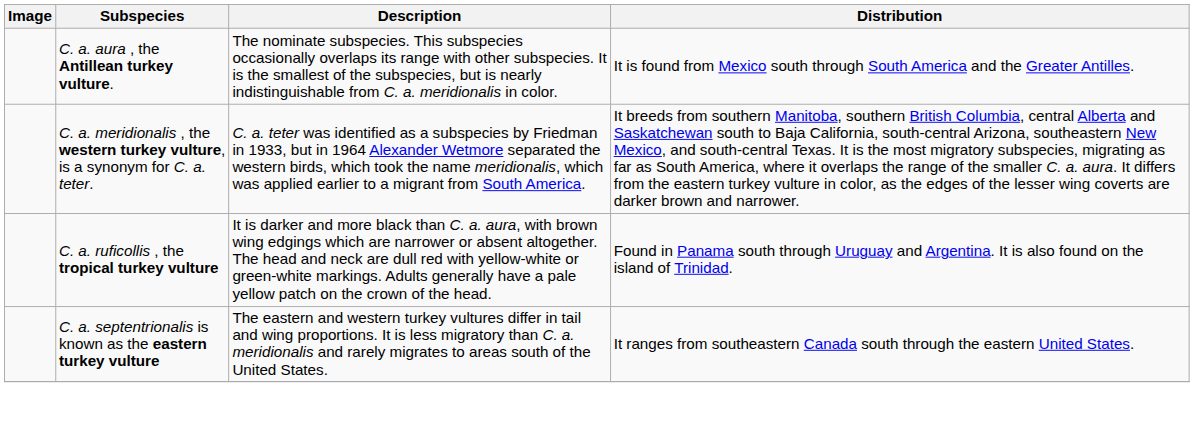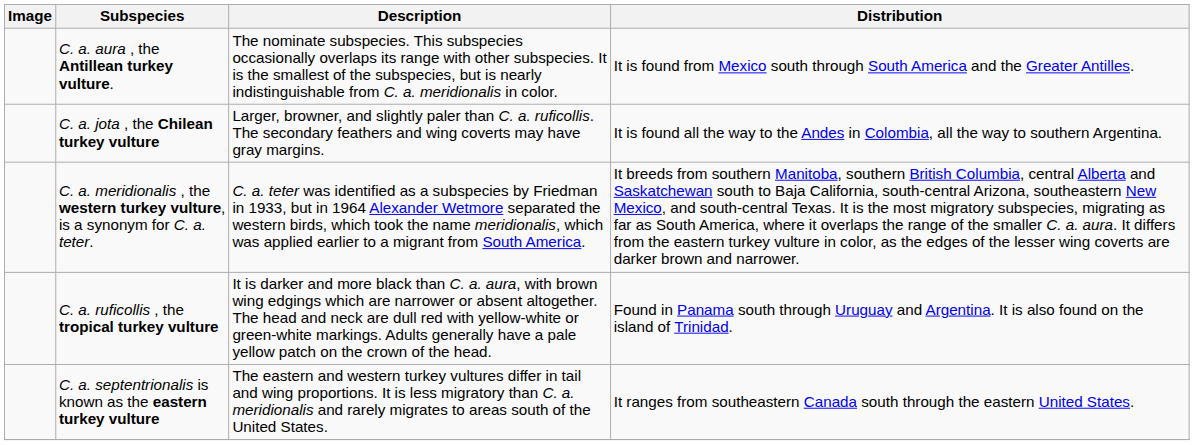 <table class="wikitable ">
 <tr>
 <th>Image</th>
 <th>Subspecies</th>
 <th>Description</th>
 <th>Distribution</th>
 </tr>
 <tr>
 <td></td>
 <td><em>C. a. aura</em> , the <strong>Antillean turkey vulture</strong>.</td>
 <td>The nominate subspecies. This subspecies occasionally overlaps its range with other subspecies. It is the smallest of the subspecies, but is nearly indistinguishable from <em>C. a. meridionalis</em> in color.</td>
 <td>It is found from <a href='#'>Mexico</a> south through <a href='#'>South America</a> and the <a href='#'>Greater Antilles</a>.</td>
+</tr>
+<tr>
+<td></td>
+<td><em>C. a. jota</em> , the <strong>Chilean turkey vulture</strong></td>
+<td>Larger, browner, and slightly paler than <em>C. a. ruficollis</em>. The secondary feathers and wing coverts may have gray margins.</td>
+<td>It is found all the way to the <a href='#'>Andes</a> in <a href='#'>Colombia</a>, all the way to southern Argentina.</td>
 </tr>
 <tr>
 <td></td>
 <td><em>C. a. meridionalis</em> , the <strong>western turkey vulture</strong>, is a synonym for <em>C. a. teter</em>.</td>
 <td><em>C. a. teter</em> was identified as a subspecies by Friedman in 1933, but in 1964 <a href='#'>Alexander Wetmore</a> separated the western birds, which took the name <em>meridionalis</em>, which was applied earlier to a migrant from <a href='#'>South America</a>.</td>
 <td>It breeds from southern <a href='#'>Manitoba</a>, southern <a href='#'>British Columbia</a>, central <a href='#'>Alberta</a> and <a href='#'>Saskatchewan</a> south to Baja California, south-central Arizona, southeastern <a href='#'>New Mexico</a>, and south-central Texas. It is the most migratory subspecies, migrating as far as South America, where it overlaps the range of the smaller <em>C. a. aura</em>. It differs from the eastern turkey vulture in color, as the edges of the lesser wing coverts are darker brown and narrower.</td>
 </tr>
 <tr>
 <td></td>
 <td><em>C. a. ruficollis</em> , the <strong>tropical turkey vulture</strong></td>
 <td>It is darker and more black than <em>C. a. aura</em>, with brown wing edgings which are narrower or absent altogether. The head and neck are dull red with yellow-white or green-white markings. Adults generally have a pale yellow patch on the crown of the head.</td>
 <td>Found in <a href='#'>Panama</a> south through <a href='#'>Uruguay</a> and <a href='#'>Argentina</a>.  It is also found on the island of <a href='#'>Trinidad</a>.</td>
 </tr>
 <tr>
 <td></td>
 <td><em>C. a. septentrionalis</em>  is known as the <strong>eastern turkey vulture</strong></td>
 <td>The eastern and western turkey vultures differ in tail and wing proportions.  It is less migratory than <em>C. a. meridionalis</em> and rarely migrates to areas south of the United States.</td>
 <td>It ranges from southeastern <a href='#'>Canada</a> south through the eastern <a href='#'>United States</a>.</td>
 </tr>
 <tr>
 </tr>
 </table>
